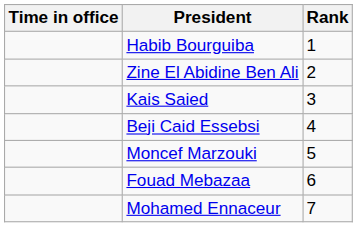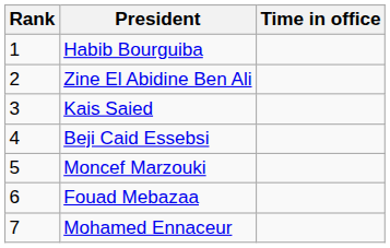 <table class="wikitable sortable">
 <tr>
+<th>Rank</th>
+<th>President</th>
 <th>Time in office</th>
-<th>President</th>
-<th>Rank</th>
 </tr>
 <tr>
+<td>1</td>
+<td><a href='#'>Habib Bourguiba</a></td>
 <td></td>
-<td><a href='#'>Habib Bourguiba</a></td>
-<td>1</td>
 </tr>
 <tr>
+<td>2</td>
+<td><a href='#'>Zine El Abidine Ben Ali</a></td>
 <td></td>
-<td><a href='#'>Zine El Abidine Ben Ali</a></td>
-<td>2</td>
 </tr>
 <tr>
+<td>3</td>
+<td><a href='#'>Kais Saied</a></td>
 <td></td>
-<td><a href='#'>Kais Saied</a></td>
-<td>3</td>
 </tr>
 <tr>
+<td>4</td>
+<td><a href='#'>Beji Caid Essebsi</a></td>
 <td></td>
-<td><a href='#'>Beji Caid Essebsi</a></td>
-<td>4</td>
 </tr>
 <tr>
+<td>5</td>
+<td><a href='#'>Moncef Marzouki</a></td>
 <td></td>
-<td><a href='#'>Moncef Marzouki</a></td>
-<td>5</td>
 </tr>
 <tr>
+<td>6</td>
+<td><a href='#'>Fouad Mebazaa</a> <br> </td>
 <td></td>
-<td><a href='#'>Fouad Mebazaa</a> <br> </td>
-<td>6</td>
 </tr>
 <tr>
+<td>7</td>
+<td><a href='#'>Mohamed Ennaceur</a> <br> </td>
 <td></td>
-<td><a href='#'>Mohamed Ennaceur</a> <br> </td>
-<td>7</td>
 </tr>
 </table>
